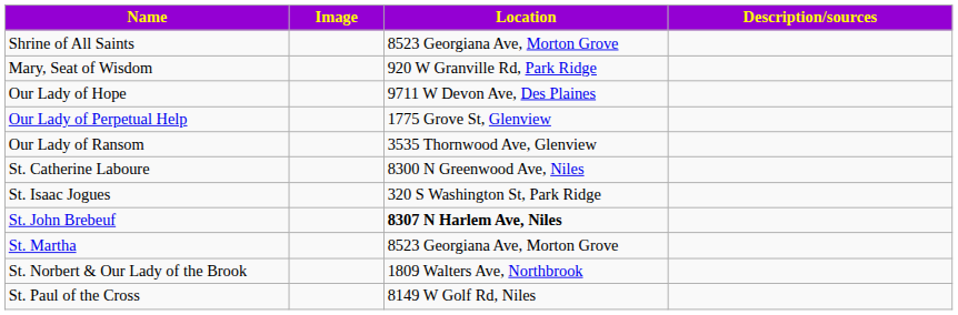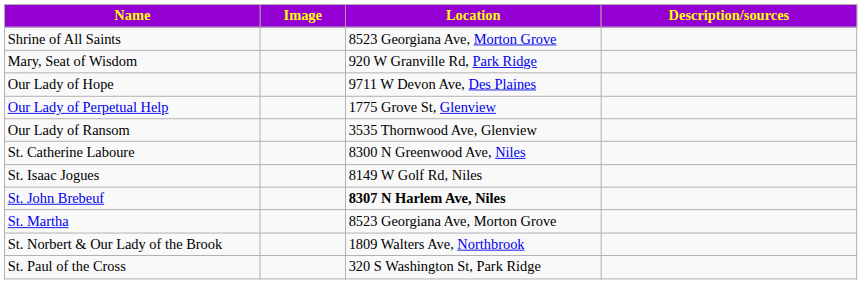 <table class="wikitable sortable" style="width:75%">
 <tr>
 <th style="background:darkviolet; color:yellow;" width="30%"><strong>Name</strong></th>
 <th style="background:darkviolet; color:yellow;" width="10%"><strong>Image</strong></th>
 <th style="background:darkviolet; color:yellow;" width="30%"><strong>Location</strong></th>
 <th style="background:darkviolet; color:yellow;" width="30%"><strong>Description/sources</strong></th>
 </tr>
 <tr>
 <td>Shrine of All Saints</td>
 <td></td>
 <td>8523 Georgiana Ave, <a href='#'>Morton Grove</a></td>
 <td></td>
 </tr>
 <tr>
 <td>Mary, Seat of Wisdom</td>
 <td></td>
 <td>920 W Granville Rd, <a href='#'>Park Ridge</a></td>
 <td></td>
 </tr>
 <tr>
 <td>Our Lady of Hope</td>
 <td></td>
 <td>9711 W Devon Ave, <a href='#'>Des Plaines</a></td>
 <td></td>
 </tr>
 <tr>
 <td><a href='#'>Our Lady of Perpetual Help</a></td>
 <td></td>
 <td>1775 Grove St, <a href='#'>Glenview</a></td>
 <td></td>
 </tr>
 <tr>
 <td>Our Lady of Ransom</td>
 <td></td>
 <td>3535 Thornwood Ave, Glenview</td>
 <td></td>
 </tr>
 <tr>
 <td>St. Catherine Laboure</td>
 <td></td>
 <td>8300 N Greenwood Ave, <a href='#'>Niles</a></td>
 <td></td>
 </tr>
 <tr>
 <td>St. Isaac Jogues</td>
 <td></td>
-<td>320 S Washington St, Park Ridge</td>
+<td>8149 W Golf Rd, Niles</td>
 <td></td>
 </tr>
 <tr>
 <td><a href='#'>St. John Brebeuf</a></td>
 <td></td>
 <td><strong>8307 N Harlem Ave, Niles</strong></td>
 <td></td>
 </tr>
 <tr>
 <td><a href='#'>St. Martha</a></td>
 <td></td>
 <td>8523 Georgiana Ave, Morton Grove</td>
 <td></td>
 </tr>
 <tr>
 <td>St. Norbert & Our Lady of the Brook</td>
 <td></td>
 <td>1809 Walters Ave, <a href='#'>Northbrook</a></td>
 <td></td>
 </tr>
 <tr>
 <td>St. Paul of the Cross</td>
 <td></td>
-<td>8149 W Golf Rd, Niles</td>
+<td>320 S Washington St, Park Ridge</td>
 <td></td>
 </tr>
 </table>
